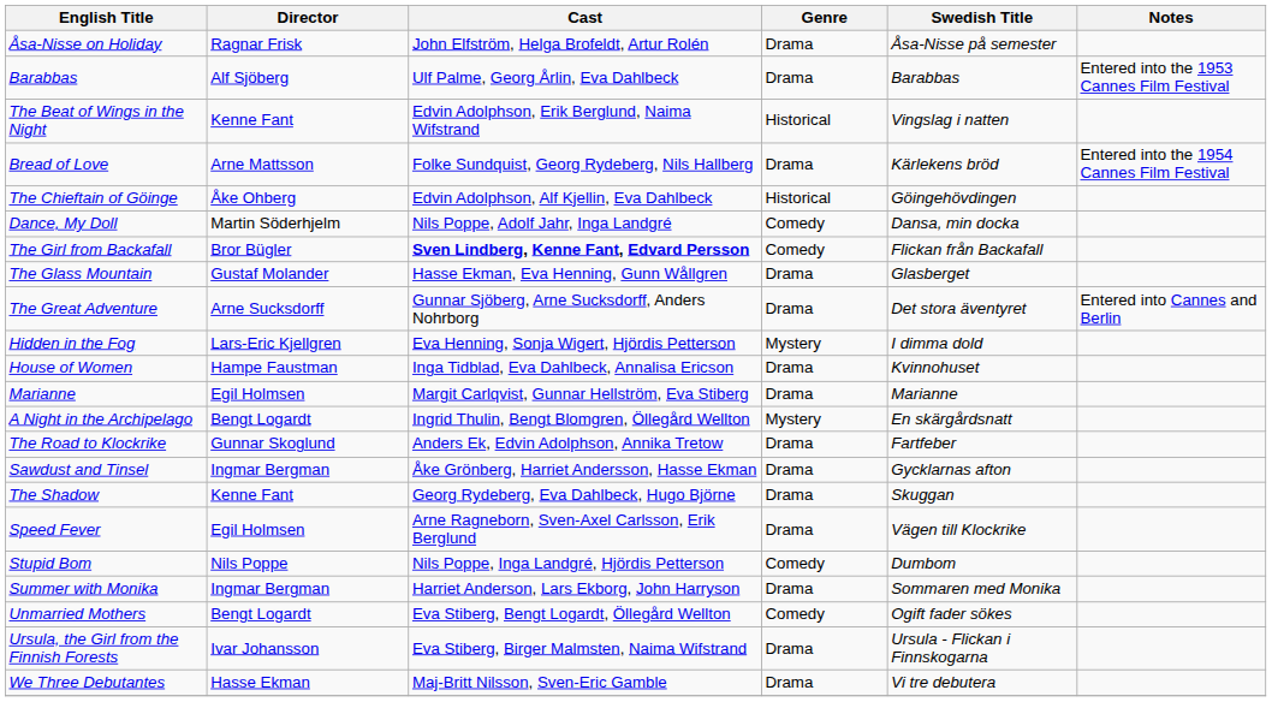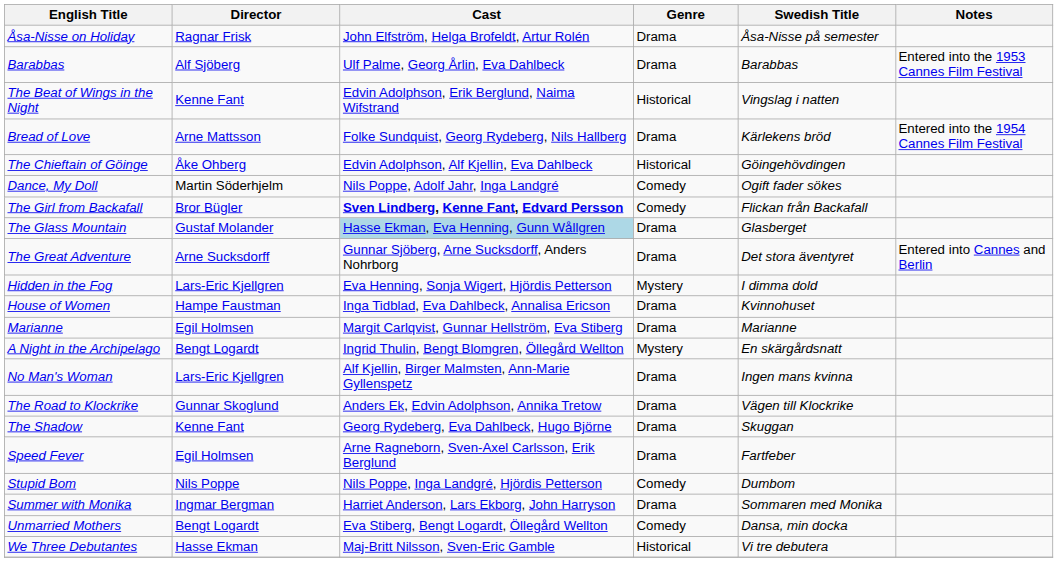 <table class="wikitable" style="width:100%;">
 <tr>
 <th style="width:16%;">English Title</th>
 <th style="width:16%;">Director</th>
 <th style="width:28%;">Cast</th>
 <th style="width:10%;">Genre</th>
 <th style="width:15%;">Swedish Title</th>
 <th style="width:15%;">Notes</th>
 </tr>
 <tr>
 <td><em><a href='#'>Åsa-Nisse on Holiday</a></em></td>
 <td><a href='#'>Ragnar Frisk</a></td>
 <td><a href='#'>John Elfström</a>, <a href='#'>Helga Brofeldt</a>, <a href='#'>Artur Rolén</a></td>
 <td>Drama</td>
 <td><em>Åsa-Nisse på semester</em></td>
 <td></td>
 </tr>
 <tr>
 <td><em><a href='#'>Barabbas</a></em></td>
 <td><a href='#'>Alf Sjöberg</a></td>
 <td><a href='#'>Ulf Palme</a>, <a href='#'>Georg Årlin</a>, <a href='#'>Eva Dahlbeck </a></td>
 <td>Drama</td>
 <td><em>Barabbas</em></td>
 <td>Entered into the <a href='#'>1953 Cannes Film Festival</a></td>
 </tr>
 <tr>
 <td><em><a href='#'>The Beat of Wings in the Night</a></em></td>
 <td><a href='#'>Kenne Fant</a></td>
 <td><a href='#'>Edvin Adolphson</a>, <a href='#'>Erik Berglund</a>, <a href='#'>Naima Wifstrand</a></td>
 <td>Historical</td>
 <td><em>Vingslag i natten</em></td>
 <td></td>
 </tr>
 <tr>
 <td><em><a href='#'>Bread of Love</a></em></td>
 <td><a href='#'>Arne Mattsson</a></td>
 <td><a href='#'>Folke Sundquist</a>, <a href='#'>Georg Rydeberg</a>, <a href='#'>Nils Hallberg</a></td>
 <td>Drama</td>
 <td><em>Kärlekens bröd</em></td>
 <td>Entered into the <a href='#'>1954 Cannes Film Festival</a></td>
 </tr>
 <tr>
 <td><em><a href='#'>The Chieftain of Göinge</a></em></td>
 <td><a href='#'>Åke Ohberg</a></td>
 <td><a href='#'>Edvin Adolphson</a>, <a href='#'>Alf Kjellin</a>, <a href='#'>Eva Dahlbeck</a></td>
 <td>Historical</td>
 <td><em>Göingehövdingen</em></td>
 <td></td>
 </tr>
 <tr>
 <td><em><a href='#'>Dance, My Doll</a></em></td>
 <td>Martin Söderhjelm</td>
 <td><a href='#'>Nils Poppe</a>, <a href='#'>Adolf Jahr</a>, <a href='#'>Inga Landgré</a></td>
 <td>Comedy</td>
-<td><em>Dansa, min docka</em></td>
+<td><em>Ogift fader sökes</em></td>
 <td></td>
 </tr>
 <tr>
 <td><em><a href='#'>The Girl from Backafall</a></em></td>
 <td><a href='#'>Bror Bügler </a></td>
 <td><strong><a href='#'>Sven Lindberg</a>, <a href='#'>Kenne Fant</a>, <a href='#'>Edvard Persson</a></strong></td>
 <td>Comedy</td>
 <td><em>Flickan från Backafall</em></td>
 <td></td>
 </tr>
 <tr>
 <td><em><a href='#'>The Glass Mountain</a></em></td>
 <td><a href='#'>Gustaf Molander</a></td>
-<td><a href='#'>Hasse Ekman</a>, <a href='#'>Eva Henning</a>, <a href='#'>Gunn Wållgren</a></td>
+<td style="background: lightblue;"><a href='#'>Hasse Ekman</a>, <a href='#'>Eva Henning</a>, <a href='#'>Gunn Wållgren</a></td>
 <td>Drama</td>
 <td><em>Glasberget</em></td>
 <td></td>
 </tr>
 <tr>
 <td><em><a href='#'>The Great Adventure</a></em></td>
 <td><a href='#'>Arne Sucksdorff</a></td>
 <td><a href='#'>Gunnar Sjöberg</a>, <a href='#'>Arne Sucksdorff</a>, Anders Nohrborg</td>
 <td>Drama</td>
 <td><em>Det stora äventyret</em></td>
 <td>Entered into <a href='#'>Cannes</a> and <a href='#'>Berlin</a></td>
 </tr>
 <tr>
 <td><em><a href='#'>Hidden in the Fog</a></em></td>
 <td><a href='#'>Lars-Eric Kjellgren</a></td>
 <td><a href='#'>Eva Henning</a>, <a href='#'>Sonja Wigert</a>, <a href='#'>Hjördis Petterson</a></td>
 <td>Mystery</td>
 <td><em>I dimma dold</em></td>
 <td></td>
 </tr>
 <tr>
 <td><em><a href='#'>House of Women</a></em></td>
 <td><a href='#'>Hampe Faustman</a></td>
 <td><a href='#'>Inga Tidblad</a>, <a href='#'>Eva Dahlbeck</a>, <a href='#'>Annalisa Ericson</a></td>
 <td>Drama</td>
 <td><em>Kvinnohuset</em></td>
 <td></td>
 </tr>
 <tr>
 <td><em><a href='#'>Marianne</a></em></td>
 <td><a href='#'>Egil Holmsen</a></td>
 <td><a href='#'>Margit Carlqvist</a>, <a href='#'>Gunnar Hellström</a>, <a href='#'>Eva Stiberg</a></td>
 <td>Drama</td>
 <td><em>Marianne</em></td>
 <td></td>
 </tr>
 <tr>
 <td><em><a href='#'>A Night in the Archipelago</a></em></td>
 <td><a href='#'>Bengt Logardt</a></td>
 <td><a href='#'>Ingrid Thulin</a>, <a href='#'>Bengt Blomgren</a>, <a href='#'>Öllegård Wellton</a></td>
 <td>Mystery</td>
 <td><em> En skärgårdsnatt</em></td>
 <td></td>
 </tr>
 <tr>
+<td><em><a href='#'>No Man's Woman</a></em></td>
+<td><a href='#'>Lars-Eric Kjellgren</a></td>
+<td><a href='#'>Alf Kjellin</a>, <a href='#'>Birger Malmsten</a>, <a href='#'>Ann-Marie Gyllenspetz</a></td>
+<td>Drama</td>
+<td><em>Ingen mans kvinna </em></td>
+<td></td>
+</tr>
+<tr>
 <td><em><a href='#'>The Road to Klockrike</a></em></td>
 <td><a href='#'>Gunnar Skoglund</a></td>
 <td><a href='#'>Anders Ek</a>, <a href='#'>Edvin Adolphson</a>, <a href='#'>Annika Tretow</a></td>
 <td>Drama</td>
-<td><em>Fartfeber</em></td>
-<td></td>
-</tr>
-<tr>
-<td><em><a href='#'>Sawdust and Tinsel</a></em></td>
-<td><a href='#'>Ingmar Bergman</a></td>
-<td><a href='#'>Åke Grönberg</a>, <a href='#'>Harriet Andersson</a>, <a href='#'>Hasse Ekman</a></td>
-<td>Drama</td>
-<td><em>Gycklarnas afton</em></td>
+<td><em>Vägen till Klockrike</em></td>
 <td></td>
 </tr>
 <tr>
 <td><em><a href='#'>The Shadow</a></em></td>
 <td><a href='#'>Kenne Fant</a></td>
 <td><a href='#'>Georg Rydeberg</a>, <a href='#'>Eva Dahlbeck</a>, <a href='#'>Hugo Björne</a></td>
 <td>Drama</td>
 <td><em>Skuggan</em></td>
 <td></td>
 </tr>
 <tr>
 <td><em><a href='#'>Speed Fever</a></em></td>
 <td><a href='#'>Egil Holmsen</a></td>
 <td><a href='#'>Arne Ragneborn</a>, <a href='#'>Sven-Axel Carlsson</a>, <a href='#'>Erik Berglund</a></td>
 <td>Drama</td>
-<td><em>Vägen till Klockrike</em></td>
+<td><em>Fartfeber</em></td>
 <td></td>
 </tr>
 <tr>
 <td><em><a href='#'>Stupid Bom</a></em></td>
 <td><a href='#'>Nils Poppe</a></td>
 <td><a href='#'>Nils Poppe</a>, <a href='#'>Inga Landgré</a>, <a href='#'>Hjördis Petterson</a></td>
 <td>Comedy</td>
 <td><em>Dumbom</em></td>
 <td></td>
 </tr>
 <tr>
 <td><em><a href='#'>Summer with Monika</a></em></td>
 <td><a href='#'>Ingmar Bergman</a></td>
 <td><a href='#'>Harriet Anderson</a>, <a href='#'>Lars Ekborg</a>, <a href='#'>John Harryson</a></td>
 <td>Drama</td>
 <td><em>Sommaren med Monika</em></td>
 <td></td>
 </tr>
 <tr>
 <td><em><a href='#'>Unmarried Mothers</a></em></td>
 <td><a href='#'>Bengt Logardt</a></td>
 <td><a href='#'>Eva Stiberg</a>, <a href='#'>Bengt Logardt</a>, <a href='#'>Öllegård Wellton</a></td>
 <td>Comedy</td>
-<td><em>Ogift fader sökes</em></td>
-<td></td>
-</tr>
-<tr>
-<td><em><a href='#'>Ursula, the Girl from the Finnish Forests</a></em></td>
-<td><a href='#'>Ivar Johansson</a></td>
-<td><a href='#'>Eva Stiberg</a>, <a href='#'>Birger Malmsten</a>, <a href='#'>Naima Wifstrand</a></td>
-<td>Drama</td>
-<td><em>Ursula - Flickan i Finnskogarna</em></td>
+<td><em>Dansa, min docka</em></td>
 <td></td>
 </tr>
 <tr>
 <td><em><a href='#'>We Three Debutantes</a></em></td>
 <td><a href='#'>Hasse Ekman</a></td>
 <td><a href='#'>Maj-Britt Nilsson</a>, <a href='#'>Sven-Eric Gamble</a></td>
-<td>Drama</td>
+<td>Historical</td>
 <td><em>Vi tre debutera</em></td>
 <td></td>
 </tr>
 <tr>
 </tr>
 </table>
